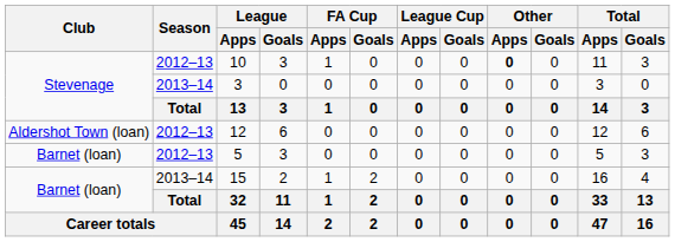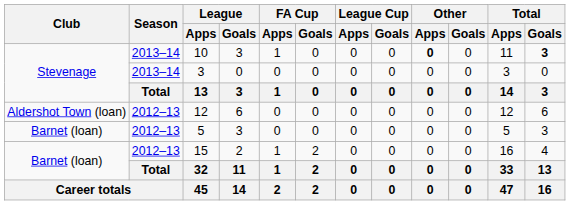 <table class="wikitable" style="text-align: center;">
 <tr>
 <th rowspan="2">Club</th>
 <th rowspan="2">Season</th>
 <th colspan="2">League</th>
 <th colspan="2">FA Cup</th>
 <th colspan="2">League Cup</th>
 <th colspan="2">Other</th>
 <th colspan="2">Total</th>
 </tr>
 <tr>
 <th>Apps</th>
 <th>Goals</th>
 <th>Apps</th>
 <th>Goals</th>
 <th>Apps</th>
 <th>Goals</th>
 <th>Apps</th>
 <th>Goals</th>
 <th>Apps</th>
 <th>Goals</th>
 </tr>
 <tr>
 <td rowspan="3" valign="center"><a href='#'>Stevenage</a></td>
-<td align="center"><a href='#'>2012–13</a></td>
+<td align="center"><a href='#'>2013–14</a></td>
 <td>10</td>
 <td>3</td>
 <td>1</td>
 <td>0</td>
 <td>0</td>
 <td>0</td>
 <td><strong>0</strong></td>
 <td>0</td>
 <td>11</td>
-<td>3</td>
+<td><strong>3</strong></td>
 </tr>
 <tr>
 <td align="center"><a href='#'>2013–14</a></td>
 <td>3</td>
 <td>0</td>
 <td>0</td>
 <td>0</td>
 <td>0</td>
 <td>0</td>
 <td>0</td>
 <td>0</td>
 <td>3</td>
 <td>0</td>
 </tr>
 <tr>
 <th>Total</th>
 <th>13</th>
 <th>3</th>
 <th>1</th>
 <th>0</th>
 <th>0</th>
 <th>0</th>
 <th>0</th>
 <th>0</th>
 <th>14</th>
 <th>3</th>
 </tr>
 <tr>
 <td rowspan="1" valign="center"><a href='#'>Aldershot Town</a> (loan)</td>
 <td align="center"><a href='#'>2012–13</a></td>
 <td>12</td>
 <td>6</td>
 <td>0</td>
 <td>0</td>
 <td>0</td>
 <td>0</td>
 <td>0</td>
 <td>0</td>
 <td>12</td>
 <td>6</td>
 </tr>
 <tr>
 <td rowspan="1" valign="center"><a href='#'>Barnet</a> (loan)</td>
 <td align="center"><a href='#'>2012–13</a></td>
 <td>5</td>
 <td>3</td>
 <td>0</td>
 <td>0</td>
 <td>0</td>
 <td>0</td>
 <td>0</td>
 <td>0</td>
 <td>5</td>
 <td>3</td>
 </tr>
 <tr>
 <td rowspan="2" valign="center"><a href='#'>Barnet</a> (loan)</td>
-<td>2013–14</td>
+<td align="center"><a href='#'>2012–13</a></td>
 <td>15</td>
 <td>2</td>
 <td>1</td>
 <td>2</td>
 <td>0</td>
 <td>0</td>
 <td>0</td>
 <td>0</td>
 <td>16</td>
 <td>4</td>
 </tr>
 <tr>
 <th>Total</th>
 <th>32</th>
 <th>11</th>
 <th>1</th>
 <th>2</th>
 <th>0</th>
 <th>0</th>
 <th>0</th>
 <th>0</th>
 <th>33</th>
 <th>13</th>
 </tr>
 <tr>
 <th colspan="2">Career totals</th>
 <th>45</th>
 <th>14</th>
 <th>2</th>
 <th>2</th>
 <th>0</th>
 <th>0</th>
 <th>0</th>
 <th>0</th>
 <th>47</th>
 <th>16</th>
 </tr>
 </table>
